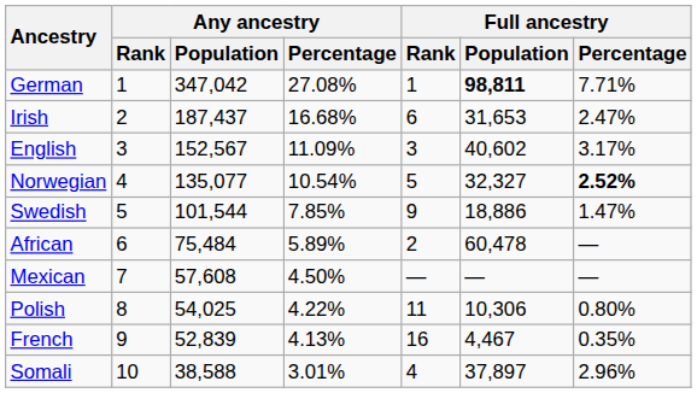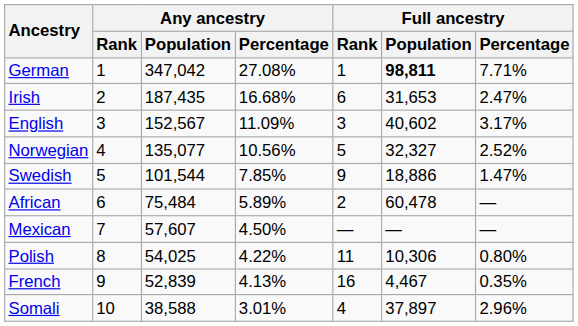 <table class="wikitable sortable" style="font-size: 90%;">
 <tr>
 <th rowspan="2" style="text-align:left">Ancestry</th>
 <th colspan="3">Any ancestry</th>
 <th colspan="3">Full ancestry</th>
 </tr>
 <tr>
 <th>Rank</th>
 <th>Population</th>
 <th>Percentage</th>
 <th>Rank</th>
 <th>Population</th>
 <th>Percentage</th>
 </tr>
 <tr>
 <td><a href='#'>German</a></td>
 <td>1</td>
 <td>347,042</td>
 <td>27.08%</td>
 <td>1</td>
 <td><strong>98,811</strong></td>
 <td>7.71%</td>
 </tr>
 <tr>
 <td><a href='#'>Irish</a></td>
 <td>2</td>
-<td>187,437</td>
+<td>187,435</td>
 <td>16.68%</td>
 <td>6</td>
 <td>31,653</td>
 <td>2.47%</td>
 </tr>
 <tr>
 <td><a href='#'>English</a></td>
 <td>3</td>
 <td>152,567</td>
 <td>11.09%</td>
 <td>3</td>
 <td>40,602</td>
 <td>3.17%</td>
 </tr>
 <tr>
 <td><a href='#'>Norwegian</a></td>
 <td>4</td>
 <td>135,077</td>
-<td>10.54%</td>
+<td>10.56%</td>
 <td>5</td>
 <td>32,327</td>
-<td><strong>2.52%</strong></td>
+<td>2.52%</td>
 </tr>
 <tr>
 <td><a href='#'>Swedish</a></td>
 <td>5</td>
 <td>101,544</td>
 <td>7.85%</td>
 <td>9</td>
 <td>18,886</td>
 <td>1.47%</td>
 </tr>
 <tr>
 <td><a href='#'>African</a></td>
 <td>6</td>
 <td>75,484</td>
 <td>5.89%</td>
 <td>2</td>
 <td>60,478</td>
 <td>—</td>
 </tr>
 <tr>
 <td><a href='#'>Mexican</a></td>
 <td>7</td>
-<td>57,608</td>
+<td>57,607</td>
 <td>4.50%</td>
 <td>—</td>
 <td>—</td>
 <td>—</td>
 </tr>
 <tr>
 <td><a href='#'>Polish</a></td>
 <td>8</td>
 <td>54,025</td>
 <td>4.22%</td>
 <td>11</td>
 <td>10,306</td>
 <td>0.80%</td>
 </tr>
 <tr>
 <td><a href='#'>French</a></td>
 <td>9</td>
 <td>52,839</td>
 <td>4.13%</td>
 <td>16</td>
 <td>4,467</td>
 <td>0.35%</td>
 </tr>
 <tr>
 <td><a href='#'>Somali</a></td>
 <td>10</td>
 <td>38,588</td>
 <td>3.01%</td>
 <td>4</td>
 <td>37,897</td>
 <td>2.96%</td>
 </tr>
 </table>
